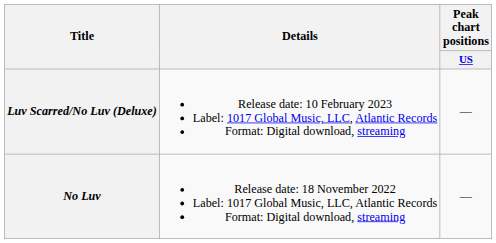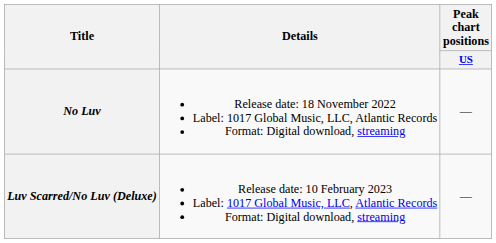 <table class="wikitable plainrowheaders" style="text-align:center;">
 <tr>
 <th scope="col" rowspan="2">Title</th>
 <th scope="col" rowspan="2">Details</th>
 <th scope="col" colspan="1">Peak chart positions</th>
 </tr>
 <tr>
 <th scope="col" style="width:3em;font-size:90%;"><a href='#'>US</a><br></th>
 </tr>
 <tr>
+<th scope="row"><em>No Luv</em></th>
+<td><br><ul><li>Release date: 18 November 2022</li><li>Label: 1017 Global Music, LLC, Atlantic Records</li><li>Format: Digital download, <a href='#'>streaming</a></li></ul></td>
+<td>—</td>
+</tr>
+<tr>
 <th scope="row"><em>Luv Scarred/No Luv (Deluxe)</em></th>
 <td><br><ul><li>Release date: 10 February 2023</li><li>Label: <a href='#'>1017 Global Music, LLC</a>, <a href='#'>Atlantic Records</a></li><li>Format: Digital download, <a href='#'>streaming</a></li></ul></td>
 <td>—</td>
 </tr>
-<tr>
-<th scope="row"><em>No Luv</em></th>
-<td><br><ul><li>Release date: 18 November 2022</li><li>Label: 1017 Global Music, LLC, Atlantic Records</li><li>Format: Digital download, <a href='#'>streaming</a></li></ul></td>
-<td>—</td>
-</tr>
 </table>
